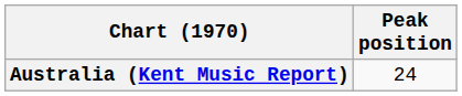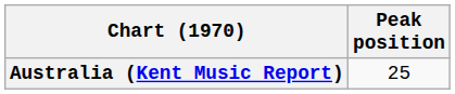 <table class="wikitable sortable plainrowheaders" style="text-align:center">
 <tr>
 <th>Chart (1970)</th>
 <th>Peak<br>position</th>
 </tr>
 <tr>
 <th scope="row">Australia (<a href='#'>Kent Music Report</a>)</th>
-<td>24</td>
+<td>25</td>
 </tr>
 </table>
